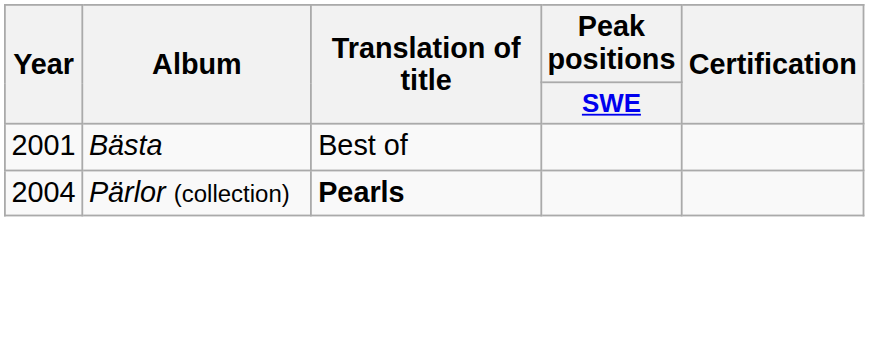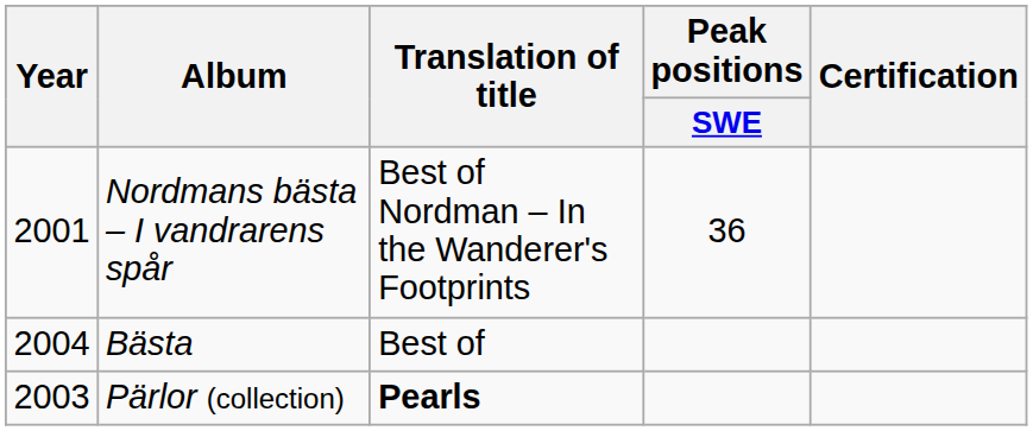 <table class="wikitable">
 <tr>
 <th align="center" rowspan="2" width="10">Year</th>
 <th align="center" rowspan="2" width="120">Album</th>
 <th align="center" rowspan="2" width="120">Translation of title</th>
 <th align="center" colspan="1" width="20">Peak positions</th>
 <th align="center" rowspan="2" width="70">Certification</th>
 </tr>
 <tr>
 <th scope="col" style="width:3em;font-size:90%;"><a href='#'>SWE</a><br></th>
 </tr>
 <tr>
 <td style="text-align:center;">2001</td>
+<td><em>Nordmans bästa – I vandrarens spår</em></td>
+<td>Best of Nordman – In the Wanderer's Footprints</td>
+<td style="text-align:center;">36</td>
+<td style="text-align:center;"></td>
+</tr>
+<tr>
+<td style="text-align:center;">2004</td>
 <td><em>Bästa</em></td>
 <td>Best of</td>
 <td style="text-align:center;"></td>
 <td style="text-align:center;"></td>
 </tr>
 <tr>
-<td style="text-align:center;">2004</td>
+<td style="text-align:center;">2003</td>
 <td><em>Pärlor</em> <small>(collection)</small></td>
 <td><strong>Pearls</strong></td>
 <td style="text-align:center;"></td>
 <td style="text-align:center;"></td>
 </tr>
 </table>
